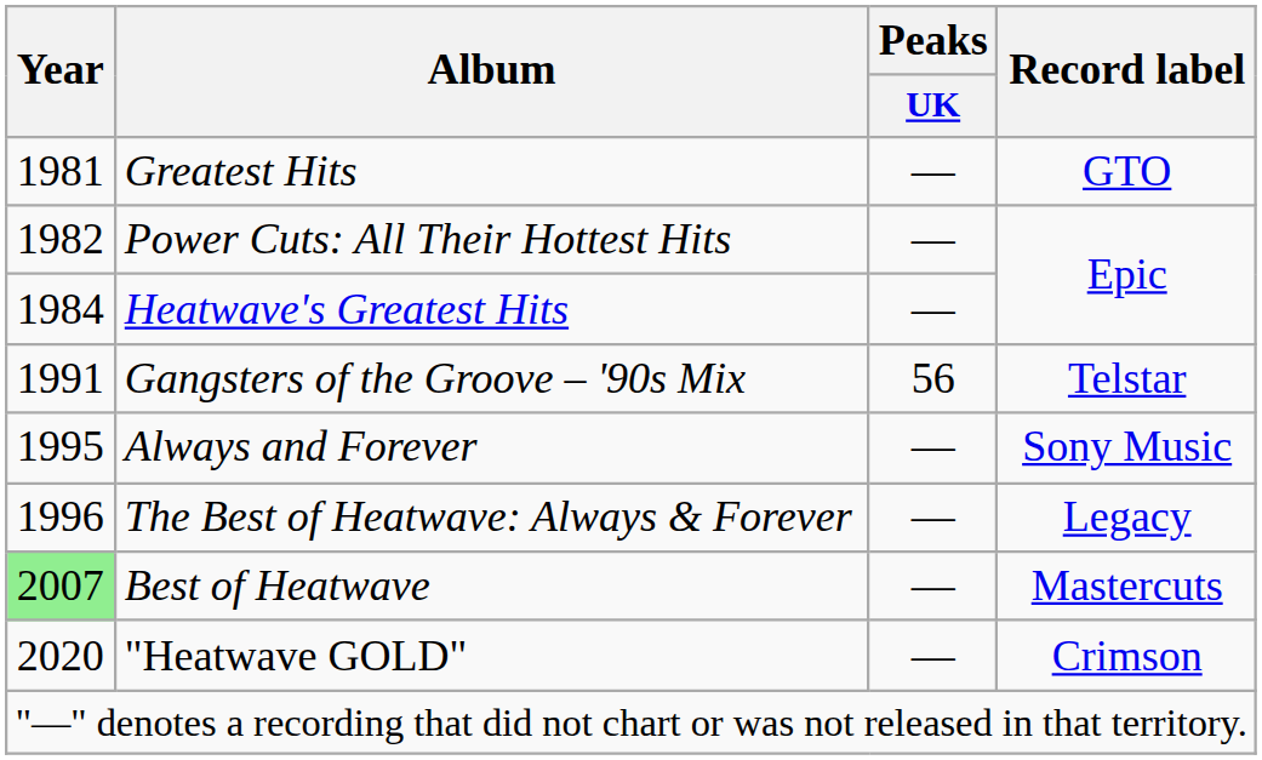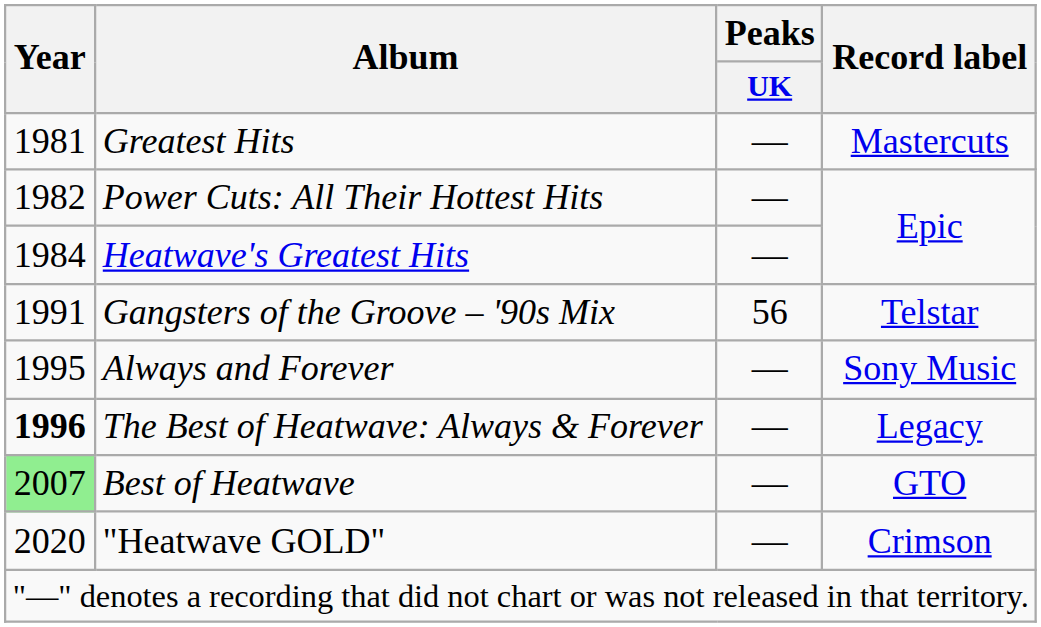 <table class="wikitable" style="text-align:center;">
 <tr>
 <th rowspan="2">Year</th>
 <th rowspan="2">Album</th>
 <th colspan="1">Peaks</th>
 <th rowspan="2">Record label</th>
 </tr>
 <tr style="font-size:smaller;">
 <th width="35"><a href='#'>UK</a><br></th>
 </tr>
 <tr>
 <td>1981</td>
 <td align="left"><em>Greatest Hits</em></td>
 <td>—</td>
-<td rowspan="1"><a href='#'>GTO</a></td>
+<td rowspan="1"><a href='#'>Mastercuts</a></td>
 </tr>
 <tr>
 <td>1982</td>
 <td align="left"><em>Power Cuts: All Their Hottest Hits</em></td>
 <td>—</td>
 <td rowspan="2"><a href='#'>Epic</a></td>
 </tr>
 <tr>
 <td>1984</td>
 <td align="left"><em><a href='#'>Heatwave's Greatest Hits</a></em></td>
 <td>—</td>
 </tr>
 <tr>
 <td>1991</td>
 <td align="left"><em>Gangsters of the Groove – '90s Mix</em></td>
 <td>56</td>
 <td rowspan="1"><a href='#'>Telstar</a></td>
 </tr>
 <tr>
 <td>1995</td>
 <td align="left"><em>Always and Forever</em></td>
 <td>—</td>
 <td rowspan="1"><a href='#'>Sony Music</a></td>
 </tr>
 <tr>
-<td>1996</td>
+<td><strong>1996</strong></td>
 <td align="left"><em>The Best of Heatwave: Always & Forever</em></td>
 <td>—</td>
 <td rowspan="1"><a href='#'>Legacy</a></td>
 </tr>
 <tr>
 <td style="background: lightgreen;">2007</td>
 <td align="left"><em>Best of Heatwave</em></td>
 <td>—</td>
-<td rowspan="1"><a href='#'>Mastercuts</a></td>
+<td rowspan="1"><a href='#'>GTO</a></td>
 </tr>
 <tr>
 <td>2020</td>
 <td align="left">"Heatwave GOLD"</td>
 <td>—</td>
 <td rowspan="1"><a href='#'>Crimson</a></td>
 </tr>
 <tr>
 <td colspan="15" style="font-size:90%">"—" denotes a recording that did not chart or was not released in that territory.</td>
 </tr>
 </table>
